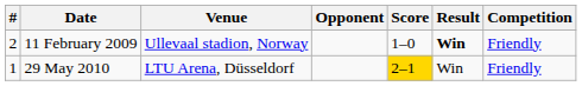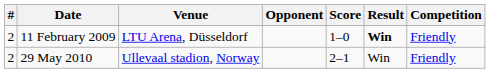 <table class="wikitable">
 <tr>
 <th>#</th>
 <th>Date</th>
 <th>Venue</th>
 <th>Opponent</th>
 <th>Score</th>
 <th>Result</th>
 <th>Competition</th>
 </tr>
 <tr>
 <td>2</td>
 <td>11 February 2009</td>
-<td><a href='#'>Ullevaal stadion</a>, <a href='#'>Norway</a></td>
+<td><a href='#'>LTU Arena</a>, Düsseldorf</td>
 <td></td>
 <td>1–0</td>
 <td><strong>Win</strong></td>
 <td><a href='#'>Friendly</a></td>
 </tr>
 <tr>
-<td>1</td>
+<td>2</td>
 <td>29 May 2010</td>
-<td><a href='#'>LTU Arena</a>, Düsseldorf</td>
+<td><a href='#'>Ullevaal stadion</a>, <a href='#'>Norway</a></td>
 <td></td>
-<td style="background: gold;">2–1</td>
+<td>2–1</td>
 <td>Win</td>
 <td><a href='#'>Friendly</a></td>
 </tr>
 </table>
